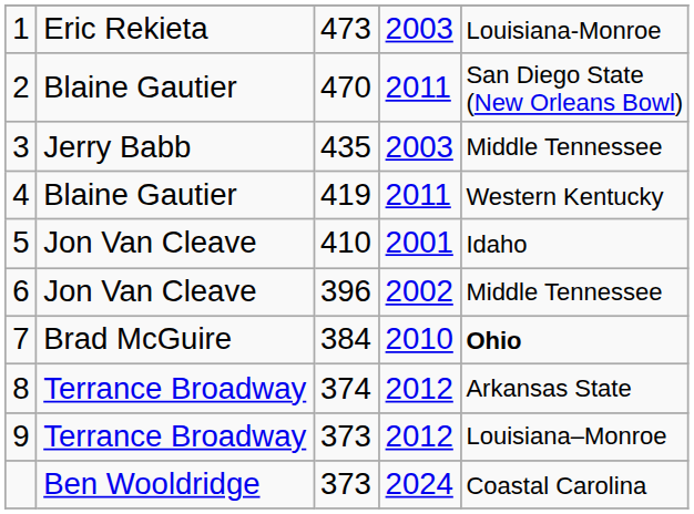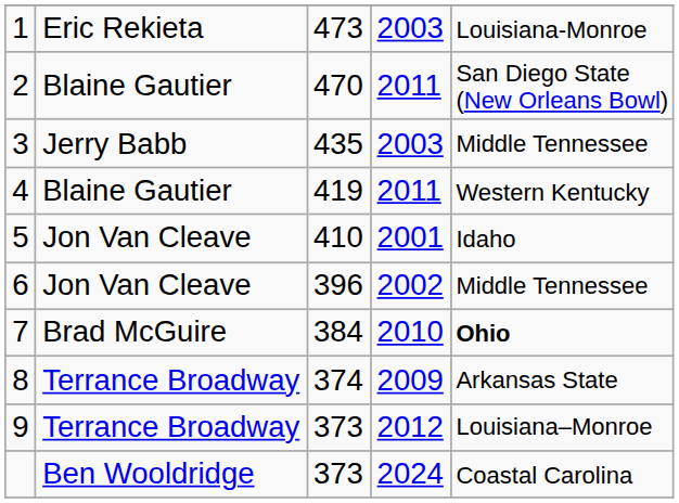 <table class="wikitable">
 <tr>
 </tr>
 <tr>
 <td>1</td>
 <td>Eric Rekieta</td>
 <td>473</td>
 <td><a href='#'>2003</a></td>
 <td style="font-size:80%;">Louisiana-Monroe</td>
 </tr>
 <tr>
 <td>2</td>
 <td>Blaine Gautier</td>
 <td>470</td>
 <td><a href='#'>2011</a></td>
 <td style="font-size:80%;">San Diego State<br>(<a href='#'>New Orleans Bowl</a>)</td>
 </tr>
 <tr>
 <td>3</td>
 <td>Jerry Babb</td>
 <td>435</td>
 <td><a href='#'>2003</a></td>
 <td style="font-size:80%;">Middle Tennessee</td>
 </tr>
 <tr>
 <td>4</td>
 <td>Blaine Gautier</td>
 <td>419</td>
 <td><a href='#'>2011</a></td>
 <td style="font-size:80%;">Western Kentucky</td>
 </tr>
 <tr>
 <td>5</td>
 <td>Jon Van Cleave</td>
 <td>410</td>
 <td><a href='#'>2001</a></td>
 <td style="font-size:80%;">Idaho</td>
 </tr>
 <tr>
 <td>6</td>
 <td>Jon Van Cleave</td>
 <td>396</td>
 <td><a href='#'>2002</a></td>
 <td style="font-size:80%;">Middle Tennessee</td>
 </tr>
 <tr>
 <td>7</td>
 <td>Brad McGuire</td>
 <td>384</td>
 <td><a href='#'>2010</a></td>
 <td style="font-size:80%;"><strong>Ohio</strong></td>
 </tr>
 <tr>
 <td>8</td>
 <td><a href='#'>Terrance Broadway</a></td>
 <td>374</td>
-<td><a href='#'>2012</a></td>
+<td><a href='#'>2009</a></td>
 <td style="font-size:80%;">Arkansas State</td>
 </tr>
 <tr>
 <td>9</td>
 <td><a href='#'>Terrance Broadway</a></td>
 <td>373</td>
 <td><a href='#'>2012</a></td>
 <td style="font-size:80%;">Louisiana–Monroe</td>
 </tr>
 <tr>
 <td></td>
 <td><a href='#'>Ben Wooldridge</a></td>
 <td>373</td>
 <td><a href='#'>2024</a></td>
 <td style="font-size:80%;">Coastal Carolina</td>
 </tr>
 </table>
